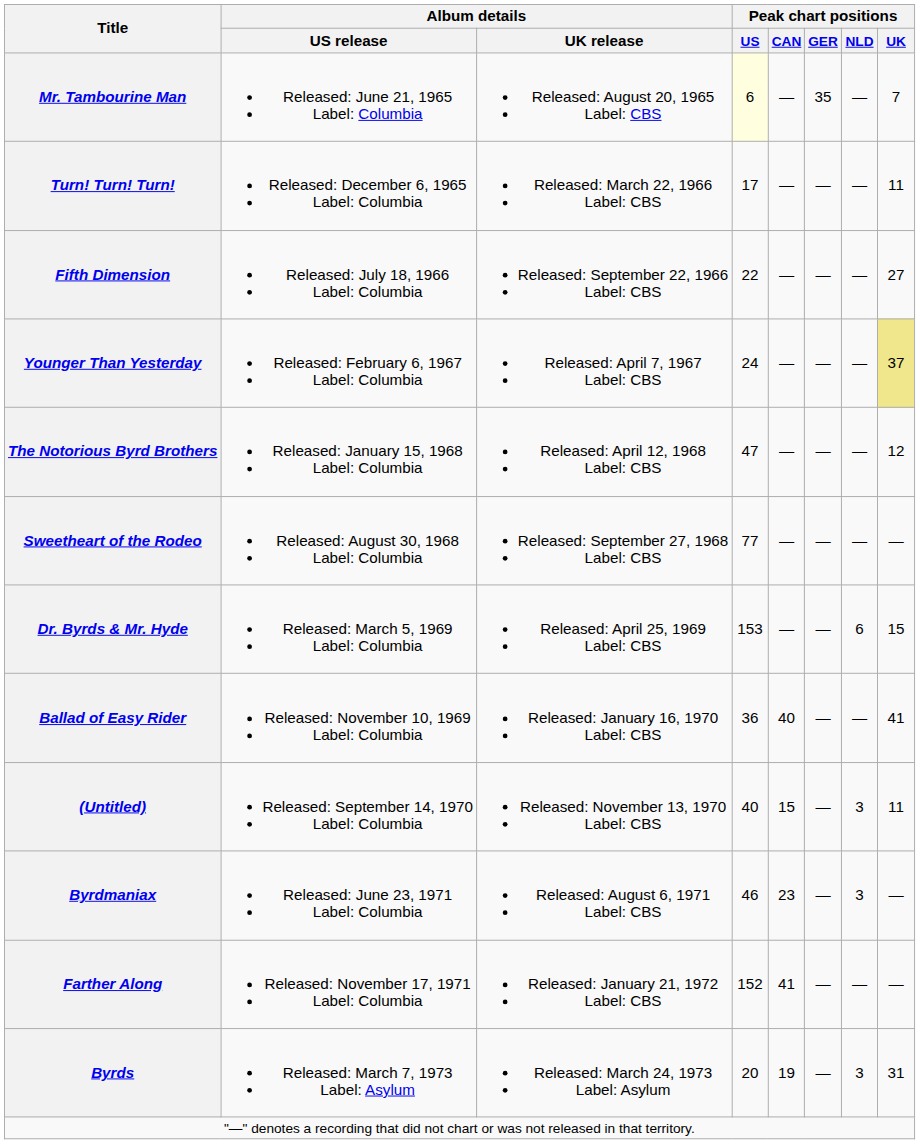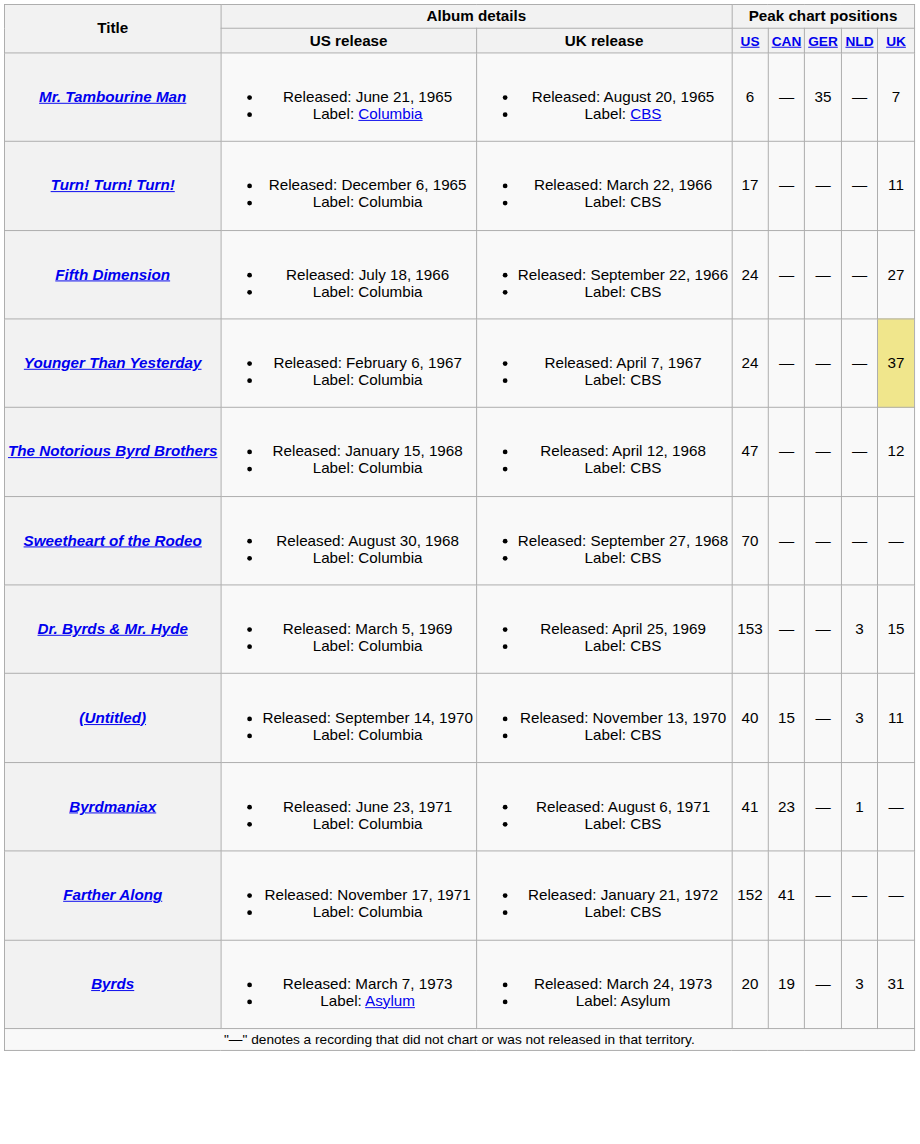 <table class="wikitable plainrowheaders" style="text-align:center;">
 <tr>
 <th scope="col" rowspan="2">Title</th>
 <th scope="colgroup" colspan="2">Album details</th>
 <th scope="colgroup" colspan="5">Peak chart positions</th>
 </tr>
 <tr>
 <th scope="col">US release</th>
 <th scope="col">UK release</th>
 <th scope="col" style="width:2.2em;font-size:90%;"><a href='#'>US</a><br></th>
 <th scope="col" style="width:2.2em;font-size:90%;"><a href='#'>CAN</a><br></th>
 <th scope="col" style="width:2.2em;font-size:90%;"><a href='#'>GER</a><br></th>
 <th scope="col" style="width:2.2em;font-size:90%;"><a href='#'>NLD</a><br></th>
 <th scope="col" style="width:2.2em;font-size:90%;"><a href='#'>UK</a><br></th>
 </tr>
 <tr>
 <th scope="row"><em><a href='#'>Mr. Tambourine Man</a></em></th>
 <td><br><ul><li>Released: June 21, 1965</li><li>Label: <a href='#'>Columbia</a></li></ul></td>
 <td><br><ul><li>Released: August 20, 1965</li><li>Label: <a href='#'>CBS</a></li></ul></td>
-<td style="background: lightyellow;">6</td>
+<td>6</td>
 <td>—</td>
 <td>35</td>
 <td>—</td>
 <td>7</td>
 </tr>
 <tr>
 <th scope="row"><em><a href='#'>Turn! Turn! Turn!</a></em></th>
 <td><br><ul><li>Released: December 6, 1965</li><li>Label: Columbia</li></ul></td>
 <td><br><ul><li>Released: March 22, 1966</li><li>Label: CBS</li></ul></td>
 <td>17</td>
 <td>—</td>
 <td>—</td>
 <td>—</td>
 <td>11</td>
 </tr>
 <tr>
 <th scope="row"><em><a href='#'>Fifth Dimension</a></em></th>
 <td><br><ul><li>Released: July 18, 1966</li><li>Label: Columbia</li></ul></td>
 <td><br><ul><li>Released: September 22, 1966</li><li>Label: CBS</li></ul></td>
-<td>22</td>
+<td>24</td>
 <td>—</td>
 <td>—</td>
 <td>—</td>
 <td>27</td>
 </tr>
 <tr>
 <th scope="row"><em><a href='#'>Younger Than Yesterday</a></em></th>
 <td><br><ul><li>Released: February 6, 1967</li><li>Label: Columbia</li></ul></td>
 <td><br><ul><li>Released: April 7, 1967</li><li>Label: CBS</li></ul></td>
 <td>24</td>
 <td>—</td>
 <td>—</td>
 <td>—</td>
 <td style="background: khaki;">37</td>
 </tr>
 <tr>
 <th scope="row"><em><a href='#'>The Notorious Byrd Brothers</a></em></th>
 <td><br><ul><li>Released: January 15, 1968</li><li>Label: Columbia</li></ul></td>
 <td><br><ul><li>Released: April 12, 1968</li><li>Label: CBS</li></ul></td>
 <td>47</td>
 <td>—</td>
 <td>—</td>
 <td>—</td>
 <td>12</td>
 </tr>
 <tr>
 <th scope="row"><em><a href='#'>Sweetheart of the Rodeo</a></em></th>
 <td><br><ul><li>Released: August 30, 1968</li><li>Label: Columbia</li></ul></td>
 <td><br><ul><li>Released: September 27, 1968</li><li>Label: CBS</li></ul></td>
-<td>77</td>
+<td>70</td>
 <td>—</td>
 <td>—</td>
 <td>—</td>
 <td>—</td>
 </tr>
 <tr>
 <th scope="row"><em><a href='#'>Dr. Byrds & Mr. Hyde</a></em></th>
 <td><br><ul><li>Released: March 5, 1969</li><li>Label: Columbia</li></ul></td>
 <td><br><ul><li>Released: April 25, 1969</li><li>Label: CBS</li></ul></td>
 <td>153</td>
 <td>—</td>
 <td>—</td>
-<td>6</td>
+<td>3</td>
 <td>15</td>
-</tr>
-<tr>
-<th scope="row"><em><a href='#'>Ballad of Easy Rider</a></em></th>
-<td><br><ul><li>Released: November 10, 1969</li><li>Label: Columbia</li></ul></td>
-<td><br><ul><li>Released: January 16, 1970</li><li>Label: CBS</li></ul></td>
-<td>36</td>
-<td>40</td>
-<td>—</td>
-<td>—</td>
-<td>41</td>
 </tr>
 <tr>
 <th scope="row"><em><a href='#'>(Untitled)</a></em></th>
 <td><br><ul><li>Released: September 14, 1970</li><li>Label: Columbia</li></ul></td>
 <td><br><ul><li>Released: November 13, 1970</li><li>Label: CBS</li></ul></td>
 <td>40</td>
 <td>15</td>
 <td>—</td>
 <td>3</td>
 <td>11</td>
 </tr>
 <tr>
 <th scope="row"><em><a href='#'>Byrdmaniax</a></em></th>
 <td><br><ul><li>Released: June 23, 1971</li><li>Label: Columbia</li></ul></td>
 <td><br><ul><li>Released: August 6, 1971</li><li>Label: CBS</li></ul></td>
-<td>46</td>
+<td>41</td>
 <td>23</td>
 <td>—</td>
-<td>3</td>
+<td>1</td>
 <td>—</td>
 </tr>
 <tr>
 <th scope="row"><em><a href='#'>Farther Along</a></em></th>
 <td><br><ul><li>Released: November 17, 1971</li><li>Label: Columbia</li></ul></td>
 <td><br><ul><li>Released: January 21, 1972</li><li>Label: CBS</li></ul></td>
 <td>152</td>
 <td>41</td>
 <td>—</td>
 <td>—</td>
 <td>—</td>
 </tr>
 <tr>
 <th scope="row"><em><a href='#'>Byrds</a></em></th>
 <td><br><ul><li>Released: March 7, 1973</li><li>Label: <a href='#'>Asylum</a></li></ul></td>
 <td><br><ul><li>Released: March 24, 1973</li><li>Label: Asylum</li></ul></td>
 <td>20</td>
 <td>19</td>
 <td>—</td>
 <td>3</td>
 <td>31</td>
 </tr>
 <tr>
 <td colspan="8" style="font-size:90%">"—" denotes a recording that did not chart or was not released in that territory.</td>
 </tr>
 </table>
